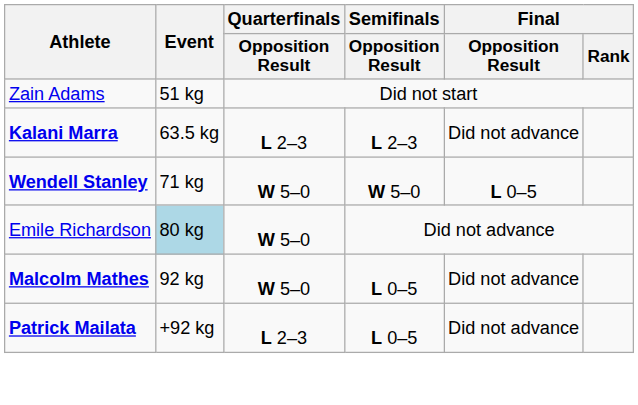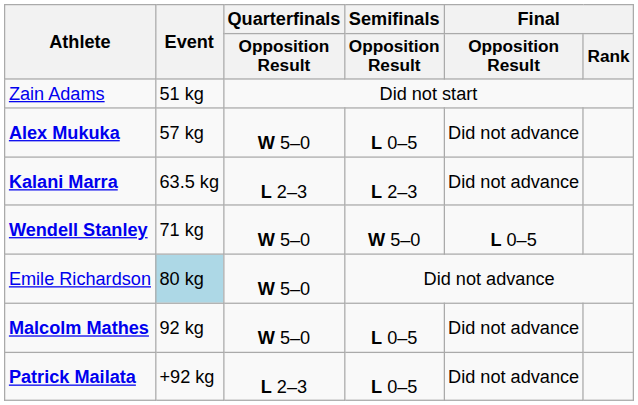 <table class="wikitable" style="font-size:90%;">
 <tr>
 <th rowspan=2>Athlete</th>
 <th rowspan=2>Event</th>
 <th>Quarterfinals</th>
 <th>Semifinals</th>
 <th colspan=2>Final</th>
 </tr>
 <tr style="font-size:95%">
 <th>Opposition<br>Result</th>
 <th>Opposition<br>Result</th>
 <th>Opposition<br>Result</th>
 <th>Rank</th>
 </tr>
 <tr align=center>
 <td align=left><a href='#'>Zain Adams</a></td>
 <td align=left>51 kg</td>
 <td colspan=4>Did not start</td>
+</tr>
+<tr align=center>
+<td align=left><strong><a href='#'>Alex Mukuka</a></strong></td>
+<td align=left>57 kg</td>
+<td><br> <strong>W</strong> 5–0</td>
+<td><br> <strong>L</strong> 0–5</td>
+<td>Did not advance</td>
+<td></td>
 </tr>
 <tr align=center>
 <td align=left><strong><a href='#'>Kalani Marra</a></strong></td>
 <td align=left>63.5 kg</td>
 <td><br> <strong>L</strong> 2–3</td>
 <td><br> <strong>L</strong> 2–3</td>
 <td>Did not advance</td>
 <td></td>
 </tr>
 <tr align=center>
 <td align=left><strong><a href='#'>Wendell Stanley</a></strong></td>
 <td align=left>71 kg</td>
 <td><br> <strong>W</strong> 5–0</td>
 <td><br> <strong>W</strong> 5–0</td>
 <td><br> <strong>L</strong> 0–5</td>
 <td></td>
 </tr>
 <tr align=center>
 <td align=left><a href='#'>Emile Richardson</a></td>
 <td align=left style="background: lightblue;">80 kg</td>
 <td><br> <strong>W</strong> 5–0</td>
 <td colspan=3>Did not advance</td>
 </tr>
 <tr align=center>
 <td align=left><strong><a href='#'>Malcolm Mathes</a></strong></td>
 <td align=left>92 kg</td>
 <td><br> <strong>W</strong> 5–0</td>
 <td><br> <strong>L</strong> 0–5</td>
 <td>Did not advance</td>
 <td></td>
 </tr>
 <tr align=center>
 <td align=left><strong><a href='#'>Patrick Mailata</a></strong></td>
 <td align=left>+92 kg</td>
 <td><br> <strong>L</strong> 2–3</td>
 <td><br> <strong>L</strong> 0–5</td>
 <td>Did not advance</td>
 <td></td>
 </tr>
 </table>
